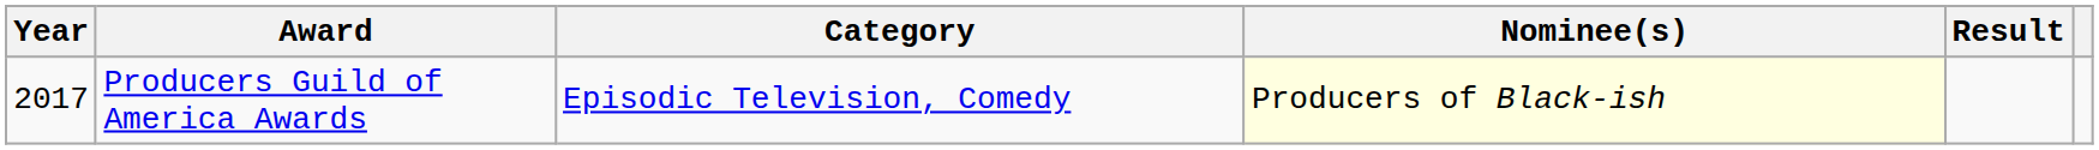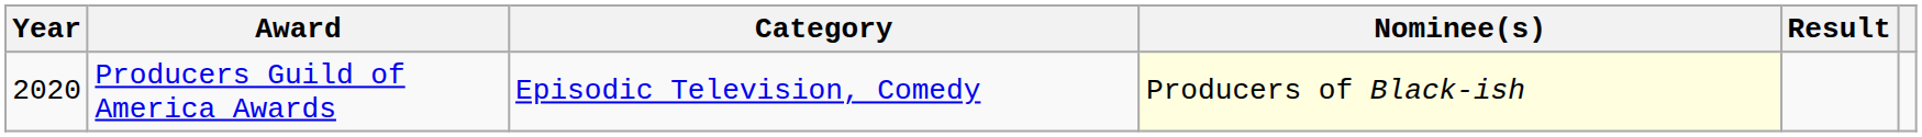 <table class="wikitable sortable" style="width:98%">
 <tr>
 <th scope="col" style="width:3%;">Year</th>
 <th scope="col" style="width:22%;">Award</th>
 <th scope="col" style="width:33%;">Category</th>
 <th>Nominee(s)</th>
 <th scope="col" style="width:6%;">Result</th>
 <th scope="col" class="unsortable" style="width:1%;"></th>
 </tr>
 <tr>
-<td>2017</td>
+<td>2020</td>
 <td><a href='#'>Producers Guild of America Awards</a></td>
 <td><a href='#'>Episodic Television, Comedy</a></td>
 <td style="background: lightyellow;">Producers of <em>Black-ish</em></td>
 <td></td>
 <td></td>
 </tr>
 </table>
